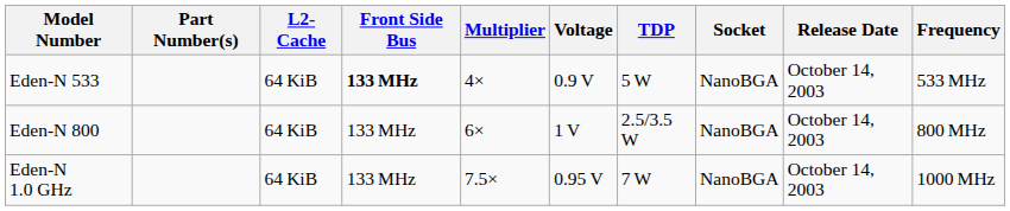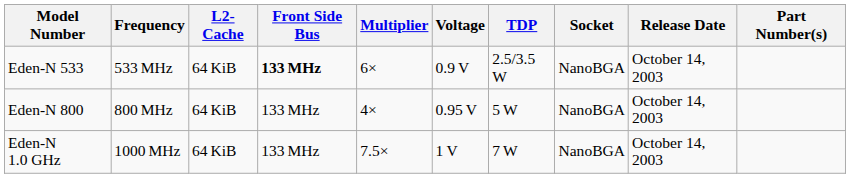 <table class="wikitable">
 <tr>
 <th>Model Number</th>
-<th>Part Number(s)</th>
+<th>Frequency</th>
 <th><a href='#'>L2-Cache</a></th>
 <th><a href='#'>Front Side Bus</a></th>
 <th><a href='#'>Multiplier</a></th>
 <th>Voltage</th>
 <th><a href='#'>TDP</a></th>
 <th>Socket</th>
 <th>Release Date</th>
-<th>Frequency</th>
+<th>Part Number(s)</th>
 </tr>
 <tr>
 <td>Eden-N 533</td>
-<td></td>
+<td>533 MHz</td>
 <td>64 KiB</td>
 <td><strong>133 MHz</strong></td>
+<td>6×</td>
+<td>0.9 V</td>
+<td>2.5/3.5 W</td>
+<td>NanoBGA</td>
+<td>October 14, 2003</td>
+<td></td>
+</tr>
+<tr>
+<td>Eden-N 800</td>
+<td>800 MHz</td>
+<td>64 KiB</td>
+<td>133 MHz</td>
 <td>4×</td>
-<td>0.9 V</td>
+<td>0.95 V</td>
 <td>5 W</td>
 <td>NanoBGA</td>
 <td>October 14, 2003</td>
-<td>533 MHz</td>
-</tr>
-<tr>
-<td>Eden-N 800</td>
 <td></td>
-<td>64 KiB</td>
-<td>133 MHz</td>
-<td>6×</td>
-<td>1 V</td>
-<td>2.5/3.5 W</td>
-<td>NanoBGA</td>
-<td>October 14, 2003</td>
-<td>800 MHz</td>
 </tr>
 <tr>
 <td>Eden-N 1.0 GHz</td>
-<td></td>
+<td>1000 MHz</td>
 <td>64 KiB</td>
 <td>133 MHz</td>
 <td>7.5×</td>
-<td>0.95 V</td>
+<td>1 V</td>
 <td>7 W</td>
 <td>NanoBGA</td>
 <td>October 14, 2003</td>
-<td>1000 MHz</td>
+<td></td>
 </tr>
 </table>
